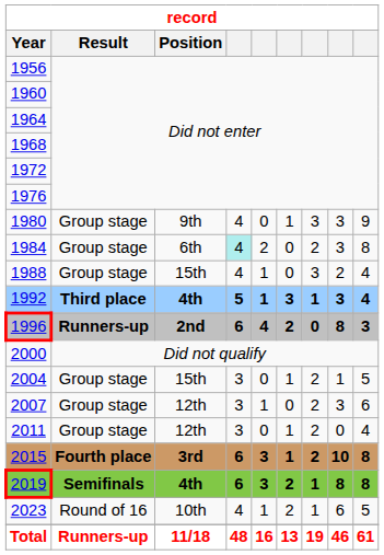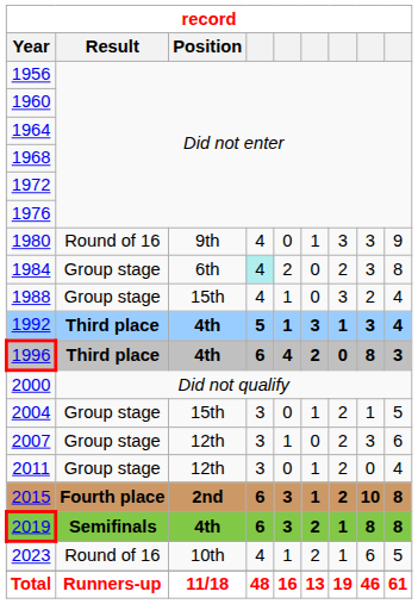 <table class="wikitable" style="text-align: center;font-size:100%">
 <tr style="color:red;">
 <th style="background:#ffffff;" colspan=9><a href='#'></a> record</th>
 </tr>
 <tr>
 <th>Year</th>
 <th>Result</th>
 <th>Position</th>
 <th></th>
 <th></th>
 <th></th>
 <th></th>
 <th></th>
 <th></th>
 </tr>
 <tr>
 <td><a href='#'>1956</a></td>
 <td rowspan=6 colspan=8><em>Did not enter</em></td>
 </tr>
 <tr>
 <td><a href='#'>1960</a></td>
 </tr>
 <tr>
 <td> <a href='#'>1964</a></td>
 </tr>
 <tr>
 <td> <a href='#'>1968</a></td>
 </tr>
 <tr>
 <td> <a href='#'>1972</a></td>
 </tr>
 <tr>
 <td> <a href='#'>1976</a></td>
 </tr>
 <tr>
 <td> <a href='#'>1980</a></td>
-<td>Group stage</td>
+<td>Round of 16</td>
 <td>9th</td>
 <td>4</td>
 <td>0</td>
 <td>1</td>
 <td>3</td>
 <td>3</td>
 <td>9</td>
 </tr>
 <tr>
 <td align=center> <a href='#'>1984</a></td>
 <td>Group stage</td>
 <td>6th</td>
 <td style="background: paleturquoise;">4</td>
 <td>2</td>
 <td>0</td>
 <td>2</td>
 <td>3</td>
 <td>8</td>
 </tr>
 <tr>
 <td> <a href='#'>1988</a></td>
 <td>Group stage</td>
 <td>15th</td>
 <td>4</td>
 <td>1</td>
 <td>0</td>
 <td>3</td>
 <td>2</td>
 <td>4</td>
 </tr>
 <tr style="background:#9acdff;">
 <td align=center> <a href='#'>1992</a></td>
 <td><strong>Third place</strong></td>
 <td><strong>4th</strong></td>
 <td><strong>5</strong></td>
 <td><strong>1</strong></td>
 <td><strong>3</strong></td>
 <td><strong>1</strong></td>
 <td><strong>3</strong></td>
 <td><strong>4</strong></td>
 </tr>
 <tr bgcolor=Silver>
 <td style="border: 3px solid red"> <a href='#'>1996</a></td>
-<td><strong>Runners-up</strong></td>
-<td><strong>2nd</strong></td>
+<td><strong>Third place</strong></td>
+<td><strong>4th</strong></td>
 <td><strong>6</strong></td>
 <td><strong>4</strong></td>
 <td><strong>2</strong></td>
 <td><strong>0</strong></td>
 <td><strong>8</strong></td>
 <td><strong>3</strong></td>
 </tr>
 <tr>
 <td> <a href='#'>2000</a></td>
 <td colspan=8><em>Did not qualify</em></td>
 </tr>
 <tr>
 <td> <a href='#'>2004</a></td>
 <td>Group stage</td>
 <td>15th</td>
 <td>3</td>
 <td>0</td>
 <td>1</td>
 <td>2</td>
 <td>1</td>
 <td>5</td>
 </tr>
 <tr>
 <td>    <a href='#'>2007</a></td>
 <td>Group stage</td>
 <td>12th</td>
 <td>3</td>
 <td>1</td>
 <td>0</td>
 <td>2</td>
 <td>3</td>
 <td>6</td>
 </tr>
 <tr>
 <td> <a href='#'>2011</a></td>
 <td>Group stage</td>
 <td>12th</td>
 <td>3</td>
 <td>0</td>
 <td>1</td>
 <td>2</td>
 <td>0</td>
 <td>4</td>
 </tr>
 <tr bgcolor="#cc9966">
 <td> <a href='#'>2015</a></td>
 <td><strong>Fourth place</strong></td>
-<td><strong>3rd</strong></td>
+<td><strong>2nd</strong></td>
 <td><strong>6</strong></td>
 <td><strong>3</strong></td>
 <td><strong>1</strong></td>
 <td><strong>2</strong></td>
 <td><strong>10</strong></td>
 <td><strong>8</strong></td>
 </tr>
 <tr bgcolor="#81c846">
 <td style="border: 3px solid red"> <a href='#'>2019</a></td>
 <td><strong>Semifinals</strong></td>
 <td><strong>4th</strong></td>
 <td><strong>6</strong></td>
 <td><strong>3</strong></td>
 <td><strong>2</strong></td>
 <td><strong>1</strong></td>
 <td><strong>8</strong></td>
 <td><strong>8</strong></td>
 </tr>
 <tr>
 <td> <a href='#'>2023</a></td>
 <td>Round of 16</td>
 <td>10th</td>
 <td>4</td>
 <td>1</td>
 <td>2</td>
 <td>1</td>
 <td>6</td>
 <td>5</td>
 </tr>
 <tr>
 </tr>
 <tr style="color:red;">
 <th style="background:#ffffff;">Total</th>
 <th style="background:#ffffff;">Runners-up</th>
 <th style="background:#ffffff;">11/18</th>
 <th style="background:#ffffff;">48</th>
 <th style="background:#ffffff;">16</th>
 <th style="background:#ffffff;">13</th>
 <th style="background:#ffffff;">19</th>
 <th style="background:#ffffff;">46</th>
 <th style="background:#ffffff;">61</th>
 </tr>
 </table>
